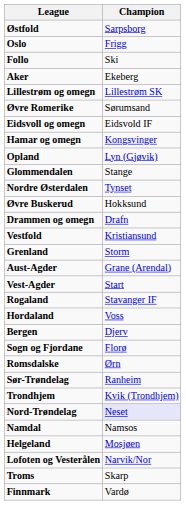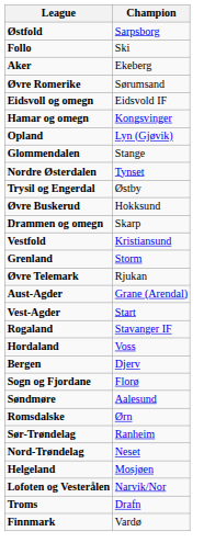 <table class="wikitable">
 <tr>
 <th>League</th>
 <th>Champion</th>
 </tr>
 <tr>
 <td><strong>Østfold</strong></td>
 <td><a href='#'>Sarpsborg</a></td>
 </tr>
 <tr>
-<td><strong>Oslo</strong></td>
-<td><a href='#'>Frigg</a></td>
-</tr>
-<tr>
 <td><strong>Follo</strong></td>
 <td>Ski</td>
 </tr>
 <tr>
 <td><strong>Aker</strong></td>
 <td>Ekeberg</td>
-</tr>
-<tr>
-<td><strong>Lillestrøm og omegn</strong></td>
-<td><a href='#'>Lillestrøm SK</a></td>
 </tr>
 <tr>
 <td><strong>Øvre Romerike</strong></td>
 <td>Sørumsand</td>
 </tr>
 <tr>
 <td><strong>Eidsvoll og omegn</strong></td>
 <td>Eidsvold IF</td>
 </tr>
 <tr>
 <td><strong>Hamar og omegn</strong></td>
 <td><a href='#'>Kongsvinger</a></td>
 </tr>
 <tr>
 <td><strong>Opland</strong></td>
 <td><a href='#'>Lyn (Gjøvik)</a></td>
 </tr>
 <tr>
 <td><strong>Glommendalen</strong></td>
 <td>Stange</td>
 </tr>
 <tr>
 <td><strong>Nordre Østerdalen</strong></td>
 <td><a href='#'>Tynset</a></td>
 </tr>
 <tr>
+<td><strong>Trysil og Engerdal</strong></td>
+<td>Østby</td>
+</tr>
+<tr>
 <td><strong>Øvre Buskerud</strong></td>
 <td>Hokksund</td>
 </tr>
 <tr>
 <td><strong>Drammen og omegn</strong></td>
-<td><a href='#'>Drafn</a></td>
+<td>Skarp</td>
 </tr>
 <tr>
 <td><strong>Vestfold</strong></td>
 <td><a href='#'>Kristiansund</a></td>
 </tr>
 <tr>
 <td><strong>Grenland</strong></td>
 <td><a href='#'>Storm</a></td>
+</tr>
+<tr>
+<td><strong>Øvre Telemark</strong></td>
+<td>Rjukan</td>
 </tr>
 <tr>
 <td><strong>Aust-Agder</strong></td>
 <td><a href='#'>Grane (Arendal)</a></td>
 </tr>
 <tr>
 <td><strong>Vest-Agder</strong></td>
 <td><a href='#'>Start</a></td>
 </tr>
 <tr>
 <td><strong>Rogaland</strong></td>
 <td><a href='#'>Stavanger IF</a></td>
 </tr>
 <tr>
 <td><strong>Hordaland</strong></td>
 <td><a href='#'>Voss</a></td>
 </tr>
 <tr>
 <td><strong>Bergen</strong></td>
 <td><a href='#'>Djerv</a></td>
 </tr>
 <tr>
 <td><strong>Sogn og Fjordane</strong></td>
 <td><a href='#'>Florø</a></td>
 </tr>
 <tr>
+<td><strong>Søndmøre</strong></td>
+<td><a href='#'>Aalesund</a></td>
+</tr>
+<tr>
 <td><strong>Romsdalske</strong></td>
 <td><a href='#'>Ørn</a></td>
 </tr>
 <tr>
 <td><strong>Sør-Trøndelag</strong></td>
 <td><a href='#'>Ranheim</a></td>
 </tr>
 <tr>
-<td><strong>Trondhjem</strong></td>
-<td><a href='#'>Kvik (Trondhjem)</a></td>
-</tr>
-<tr>
 <td><strong>Nord-Trøndelag</strong></td>
-<td style="background: lavender;"><a href='#'>Neset</a></td>
-</tr>
-<tr>
-<td><strong>Namdal</strong></td>
-<td>Namsos</td>
+<td><a href='#'>Neset</a></td>
 </tr>
 <tr>
 <td><strong>Helgeland</strong></td>
 <td><a href='#'>Mosjøen</a></td>
 </tr>
 <tr>
 <td><strong>Lofoten og Vesterålen</strong></td>
 <td><a href='#'>Narvik/Nor</a></td>
 </tr>
 <tr>
 <td><strong>Troms</strong></td>
-<td>Skarp</td>
+<td><a href='#'>Drafn</a></td>
 </tr>
 <tr>
 <td><strong>Finnmark</strong></td>
 <td>Vardø</td>
 </tr>
 </table>
